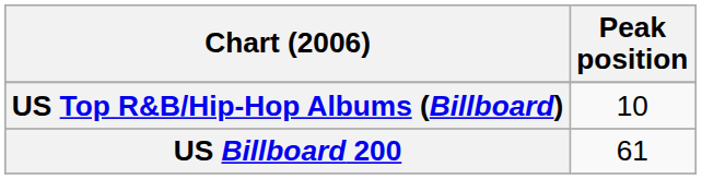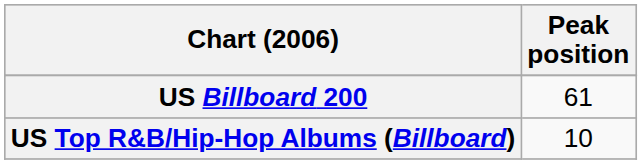 <table class="wikitable sortable plainrowheaders" style="text-align:center">
 <tr>
 <th scope="col">Chart (2006)</th>
 <th scope="col">Peak<br> position</th>
 </tr>
 <tr>
 </tr>
 <tr>
+<th scope="row">US <a href='#'><em>Billboard</em> 200</a></th>
+<td>61</td>
+</tr>
+<tr>
 <th scope="row">US <a href='#'>Top R&B/Hip-Hop Albums</a> (<em><a href='#'>Billboard</a></em>)</th>
 <td>10</td>
 </tr>
-<tr>
-<th scope="row">US <a href='#'><em>Billboard</em> 200</a></th>
-<td>61</td>
-</tr>
 </table>
